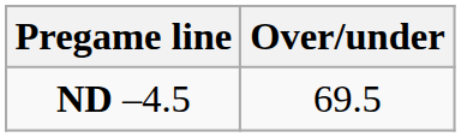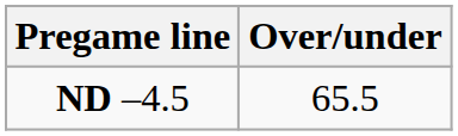 <table class="wikitable">
 <tr align="center">
 <th style=>Pregame line</th>
 <th style=>Over/under</th>
 </tr>
 <tr align="center">
 <td><strong>ND</strong> –4.5</td>
-<td>69.5</td>
+<td>65.5</td>
 </tr>
 </table>
